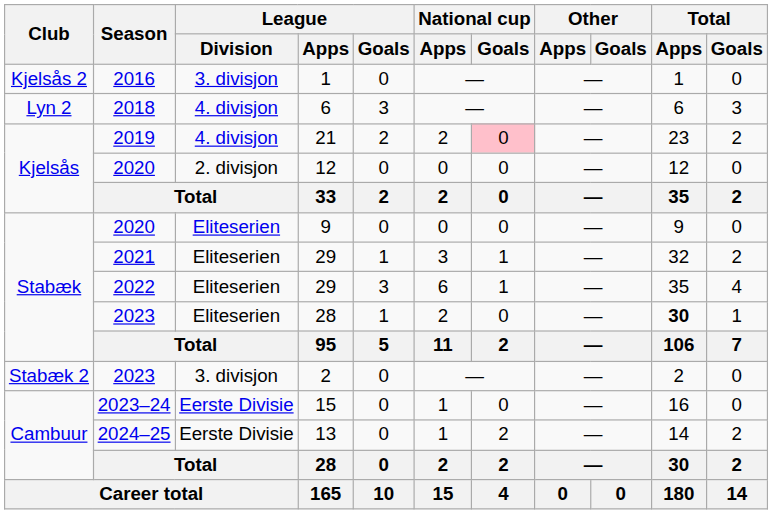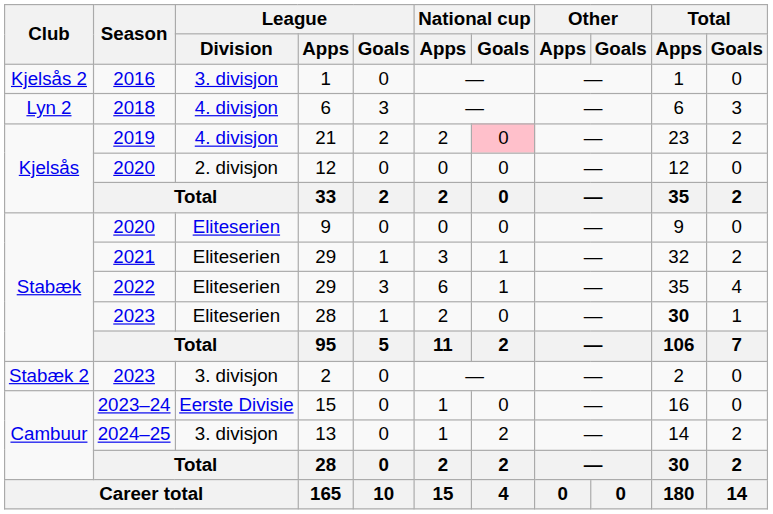 <table class="wikitable" style="text-align:center">
 <tr>
 <th rowspan="2">Club</th>
 <th rowspan="2">Season</th>
 <th colspan="3">League</th>
 <th colspan="2">National cup</th>
 <th colspan="2">Other</th>
 <th colspan="2">Total</th>
 </tr>
 <tr>
 <th>Division</th>
 <th>Apps</th>
 <th>Goals</th>
 <th>Apps</th>
 <th>Goals</th>
 <th>Apps</th>
 <th>Goals</th>
 <th>Apps</th>
 <th>Goals</th>
 </tr>
 <tr>
 <td><a href='#'>Kjelsås 2</a></td>
 <td><a href='#'>2016</a></td>
 <td><a href='#'>3. divisjon</a></td>
 <td>1</td>
 <td>0</td>
 <td colspan="2">—</td>
 <td colspan="2">—</td>
 <td>1</td>
 <td>0</td>
 </tr>
 <tr>
 <td><a href='#'>Lyn 2</a></td>
 <td><a href='#'>2018</a></td>
 <td><a href='#'>4. divisjon</a></td>
 <td>6</td>
 <td>3</td>
 <td colspan="2">—</td>
 <td colspan="2">—</td>
 <td>6</td>
 <td>3</td>
 </tr>
 <tr>
 <td rowspan="3"><a href='#'>Kjelsås</a></td>
 <td><a href='#'>2019</a></td>
 <td><a href='#'>4. divisjon</a></td>
 <td>21</td>
 <td>2</td>
 <td>2</td>
 <td style="background: pink;">0</td>
 <td colspan="2">—</td>
 <td>23</td>
 <td>2</td>
 </tr>
 <tr>
 <td><a href='#'>2020</a></td>
 <td>2. divisjon</td>
 <td>12</td>
 <td>0</td>
 <td>0</td>
 <td>0</td>
 <td colspan="2">—</td>
 <td>12</td>
 <td>0</td>
 </tr>
 <tr>
 <th colspan="2">Total</th>
 <th>33</th>
 <th>2</th>
 <th>2</th>
 <th>0</th>
 <th colspan="2">—</th>
 <th>35</th>
 <th>2</th>
 </tr>
 <tr>
 <td rowspan="5"><a href='#'>Stabæk</a></td>
 <td><a href='#'>2020</a></td>
 <td><a href='#'>Eliteserien</a></td>
 <td>9</td>
 <td>0</td>
 <td>0</td>
 <td>0</td>
 <td colspan="2">—</td>
 <td>9</td>
 <td>0</td>
 </tr>
 <tr>
 <td><a href='#'>2021</a></td>
 <td>Eliteserien</td>
 <td>29</td>
 <td>1</td>
 <td>3</td>
 <td>1</td>
 <td colspan="2">—</td>
 <td>32</td>
 <td>2</td>
 </tr>
 <tr>
 <td><a href='#'>2022</a></td>
 <td>Eliteserien</td>
 <td>29</td>
 <td>3</td>
 <td>6</td>
 <td>1</td>
 <td colspan="2">—</td>
 <td>35</td>
 <td>4</td>
 </tr>
 <tr>
 <td><a href='#'>2023</a></td>
 <td>Eliteserien</td>
 <td>28</td>
 <td>1</td>
 <td>2</td>
 <td>0</td>
 <td colspan="2">—</td>
 <td><strong>30</strong></td>
 <td>1</td>
 </tr>
 <tr>
 <th colspan="2">Total</th>
 <th>95</th>
 <th>5</th>
 <th>11</th>
 <th>2</th>
 <th colspan="2">—</th>
 <th>106</th>
 <th>7</th>
 </tr>
 <tr>
 <td><a href='#'>Stabæk 2</a></td>
 <td><a href='#'>2023</a></td>
 <td>3. divisjon</td>
 <td>2</td>
 <td>0</td>
 <td colspan="2">—</td>
 <td colspan="2">—</td>
 <td>2</td>
 <td>0</td>
 </tr>
 <tr>
 <td rowspan="3"><a href='#'>Cambuur</a></td>
 <td><a href='#'>2023–24</a></td>
 <td><a href='#'>Eerste Divisie</a></td>
 <td>15</td>
 <td>0</td>
 <td>1</td>
 <td>0</td>
 <td colspan="2">—</td>
 <td>16</td>
 <td>0</td>
 </tr>
 <tr>
 <td><a href='#'>2024–25</a></td>
-<td>Eerste Divisie</td>
+<td>3. divisjon</td>
 <td>13</td>
 <td>0</td>
 <td>1</td>
 <td>2</td>
 <td colspan="2">—</td>
 <td>14</td>
 <td>2</td>
 </tr>
 <tr>
 <th colspan="2">Total</th>
 <th>28</th>
 <th>0</th>
 <th>2</th>
 <th>2</th>
 <th colspan="2">—</th>
 <th>30</th>
 <th>2</th>
 </tr>
 <tr>
 <th colspan="3">Career total</th>
 <th>165</th>
 <th>10</th>
 <th>15</th>
 <th>4</th>
 <th>0</th>
 <th>0</th>
 <th>180</th>
 <th>14</th>
 </tr>
 </table>
